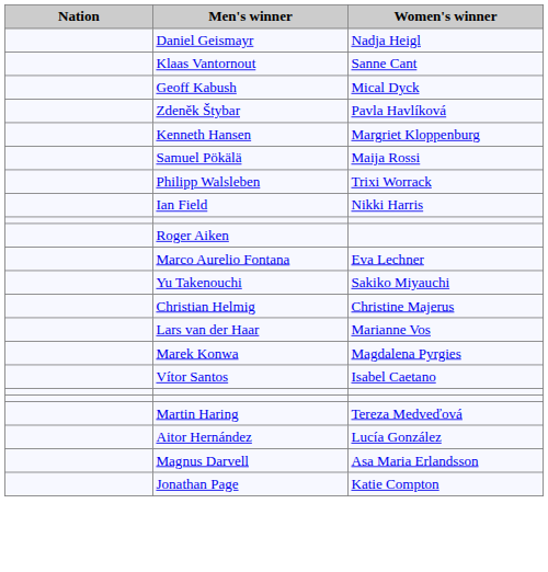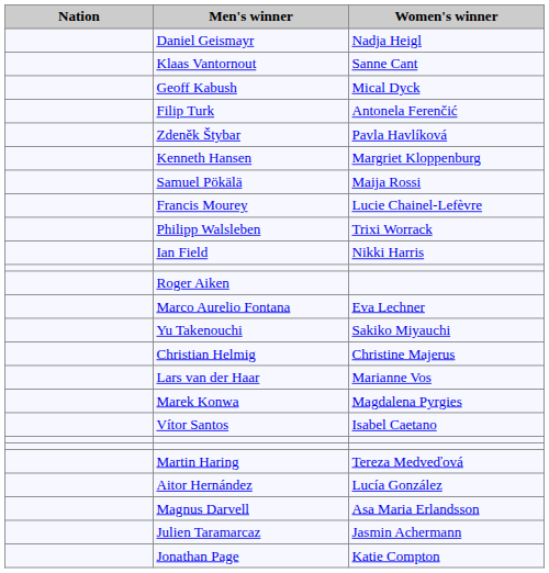 <table bgcolor="#f7f8ff" cellpadding="3" cellspacing="0" border="1" style="font-size: 95%; border: gray solid 1px; border-collapse: collapse;">
 <tr bgcolor="#CCCCCC">
 <td align="center" width="150"><strong>Nation</strong></td>
 <td align="center" width="200"><strong>Men's winner</strong></td>
 <td align="center" width="200"><strong>Women's winner</strong></td>
 </tr>
 <tr align="left">
 <td></td>
 <td><a href='#'>Daniel Geismayr</a></td>
 <td><a href='#'>Nadja Heigl</a></td>
 </tr>
 <tr align="left">
 <td></td>
 <td><a href='#'>Klaas Vantornout</a></td>
 <td><a href='#'>Sanne Cant</a></td>
 </tr>
 <tr align="left">
 <td></td>
 <td><a href='#'>Geoff Kabush</a></td>
 <td><a href='#'>Mical Dyck</a></td>
 </tr>
 <tr align="left">
 <td></td>
+<td><a href='#'>Filip Turk</a></td>
+<td><a href='#'>Antonela Ferenčić</a></td>
+</tr>
+<tr align="left">
+<td></td>
 <td><a href='#'>Zdeněk Štybar</a></td>
 <td><a href='#'>Pavla Havlíková</a></td>
 </tr>
 <tr align="left">
 <td></td>
 <td><a href='#'>Kenneth Hansen</a></td>
 <td><a href='#'>Margriet Kloppenburg</a></td>
 </tr>
 <tr align="left">
 <td></td>
 <td><a href='#'>Samuel Pökälä</a></td>
 <td><a href='#'>Maija Rossi</a></td>
+</tr>
+<tr align="left">
+<td></td>
+<td><a href='#'>Francis Mourey</a></td>
+<td><a href='#'>Lucie Chainel-Lefèvre</a></td>
 </tr>
 <tr align="left">
 <td></td>
 <td><a href='#'>Philipp Walsleben</a></td>
 <td><a href='#'>Trixi Worrack</a></td>
 </tr>
 <tr align="left">
 <td></td>
 <td><a href='#'>Ian Field</a></td>
 <td><a href='#'>Nikki Harris</a></td>
 </tr>
 <tr align="left">
 <td></td>
 <td></td>
 <td></td>
 </tr>
 <tr align="left">
 <td></td>
 <td><a href='#'>Roger Aiken</a></td>
 <td></td>
 </tr>
 <tr align="left">
 <td></td>
 <td><a href='#'>Marco Aurelio Fontana</a></td>
 <td><a href='#'>Eva Lechner</a></td>
 </tr>
 <tr align="left">
 <td></td>
 <td><a href='#'>Yu Takenouchi</a></td>
 <td><a href='#'>Sakiko Miyauchi</a></td>
 </tr>
 <tr align="left">
 <td></td>
 <td><a href='#'>Christian Helmig</a></td>
 <td><a href='#'>Christine Majerus</a></td>
 </tr>
 <tr align="left">
 <td></td>
 <td><a href='#'>Lars van der Haar</a></td>
 <td><a href='#'>Marianne Vos</a></td>
 </tr>
 <tr align="left">
 <td></td>
 <td><a href='#'>Marek Konwa</a></td>
 <td><a href='#'>Magdalena Pyrgies</a></td>
 </tr>
 <tr align="left">
 <td></td>
 <td><a href='#'>Vítor Santos</a></td>
 <td><a href='#'>Isabel Caetano</a></td>
 </tr>
 <tr align="left">
 <td></td>
 <td></td>
 <td></td>
 </tr>
 <tr align="left">
 <td></td>
 <td></td>
 <td></td>
 </tr>
 <tr align="left">
 <td></td>
 <td><a href='#'>Martin Haring</a></td>
 <td><a href='#'>Tereza Medveďová</a></td>
 </tr>
 <tr align="left">
 <td></td>
 <td><a href='#'>Aitor Hernández</a></td>
 <td><a href='#'>Lucía González</a></td>
 </tr>
 <tr align="left">
 <td></td>
 <td><a href='#'>Magnus Darvell</a></td>
 <td><a href='#'>Asa Maria Erlandsson</a></td>
 </tr>
 <tr align="left">
 <td></td>
+<td><a href='#'>Julien Taramarcaz</a></td>
+<td><a href='#'>Jasmin Achermann</a></td>
+</tr>
+<tr align="left">
+<td></td>
 <td><a href='#'>Jonathan Page</a></td>
 <td><a href='#'>Katie Compton</a></td>
 </tr>
 </table>
